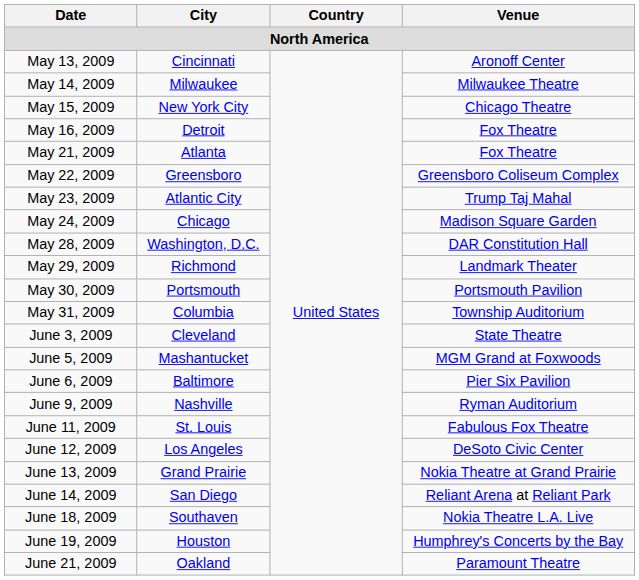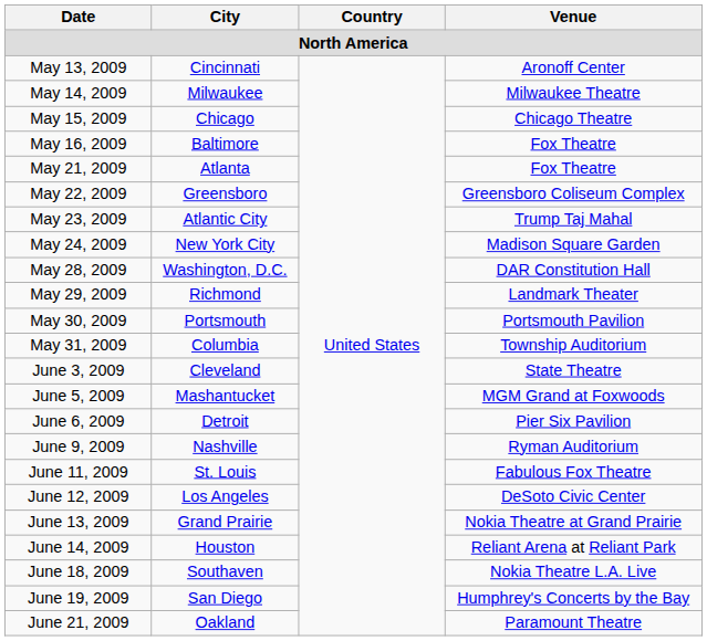 <table class="wikitable" style="text-align:center;">
 <tr>
 <th width="140">Date</th>
 <th width="140">City</th>
 <th width="140">Country</th>
 <th width="250">Venue</th>
 </tr>
 <tr bgcolor="#DDDDDD">
 <td colspan=4><strong>North America</strong></td>
 </tr>
 <tr>
 <td>May 13, 2009</td>
 <td><a href='#'>Cincinnati</a></td>
 <td rowspan="23"><a href='#'>United States</a></td>
 <td><a href='#'>Aronoff Center</a></td>
 </tr>
 <tr>
 <td>May 14, 2009</td>
 <td><a href='#'>Milwaukee</a></td>
 <td><a href='#'>Milwaukee Theatre</a></td>
 </tr>
 <tr>
 <td>May 15, 2009</td>
-<td><a href='#'>New York City</a></td>
+<td><a href='#'>Chicago</a></td>
 <td><a href='#'>Chicago Theatre</a></td>
 </tr>
 <tr>
 <td>May 16, 2009</td>
-<td><a href='#'>Detroit</a></td>
+<td><a href='#'>Baltimore</a></td>
 <td><a href='#'>Fox Theatre</a></td>
 </tr>
 <tr>
 <td>May 21, 2009</td>
 <td><a href='#'>Atlanta</a></td>
 <td><a href='#'>Fox Theatre</a></td>
 </tr>
 <tr>
 <td>May 22, 2009</td>
 <td><a href='#'>Greensboro</a></td>
 <td><a href='#'>Greensboro Coliseum Complex</a></td>
 </tr>
 <tr>
 <td>May 23, 2009</td>
 <td><a href='#'>Atlantic City</a></td>
 <td><a href='#'>Trump Taj Mahal</a></td>
 </tr>
 <tr>
 <td>May 24, 2009</td>
-<td><a href='#'>Chicago</a></td>
+<td><a href='#'>New York City</a></td>
 <td><a href='#'>Madison Square Garden</a></td>
 </tr>
 <tr>
 <td>May 28, 2009</td>
 <td><a href='#'>Washington, D.C.</a></td>
 <td><a href='#'>DAR Constitution Hall</a></td>
 </tr>
 <tr>
 <td>May 29, 2009</td>
 <td><a href='#'>Richmond</a></td>
 <td><a href='#'>Landmark Theater</a></td>
 </tr>
 <tr>
 <td>May 30, 2009</td>
 <td><a href='#'>Portsmouth</a></td>
 <td><a href='#'>Portsmouth Pavilion</a></td>
 </tr>
 <tr>
 <td>May 31, 2009</td>
 <td><a href='#'>Columbia</a></td>
 <td><a href='#'>Township Auditorium</a></td>
 </tr>
 <tr>
 <td>June 3, 2009</td>
 <td><a href='#'>Cleveland</a></td>
 <td><a href='#'>State Theatre</a></td>
 </tr>
 <tr>
 <td>June 5, 2009</td>
 <td><a href='#'>Mashantucket</a></td>
 <td><a href='#'>MGM Grand at Foxwoods</a></td>
 </tr>
 <tr>
 <td>June 6, 2009</td>
-<td><a href='#'>Baltimore</a></td>
+<td><a href='#'>Detroit</a></td>
 <td><a href='#'>Pier Six Pavilion</a></td>
 </tr>
 <tr>
 <td>June 9, 2009</td>
 <td><a href='#'>Nashville</a></td>
 <td><a href='#'>Ryman Auditorium</a></td>
 </tr>
 <tr>
 <td>June 11, 2009</td>
 <td><a href='#'>St. Louis</a></td>
 <td><a href='#'>Fabulous Fox Theatre</a></td>
 </tr>
 <tr>
 <td>June 12, 2009</td>
 <td><a href='#'>Los Angeles</a></td>
 <td><a href='#'>DeSoto Civic Center</a></td>
 </tr>
 <tr>
 <td>June 13, 2009</td>
 <td><a href='#'>Grand Prairie</a></td>
 <td><a href='#'>Nokia Theatre at Grand Prairie</a></td>
 </tr>
 <tr>
 <td>June 14, 2009</td>
-<td><a href='#'>San Diego</a></td>
+<td><a href='#'>Houston</a></td>
 <td><a href='#'>Reliant Arena</a> at <a href='#'>Reliant Park</a></td>
 </tr>
 <tr>
 <td>June 18, 2009</td>
 <td><a href='#'>Southaven</a></td>
 <td><a href='#'>Nokia Theatre L.A. Live</a></td>
 </tr>
 <tr>
 <td>June 19, 2009</td>
-<td><a href='#'>Houston</a></td>
+<td><a href='#'>San Diego</a></td>
 <td><a href='#'>Humphrey's Concerts by the Bay</a></td>
 </tr>
 <tr>
 <td>June 21, 2009</td>
 <td><a href='#'>Oakland</a></td>
 <td><a href='#'>Paramount Theatre</a></td>
 </tr>
 </table>
